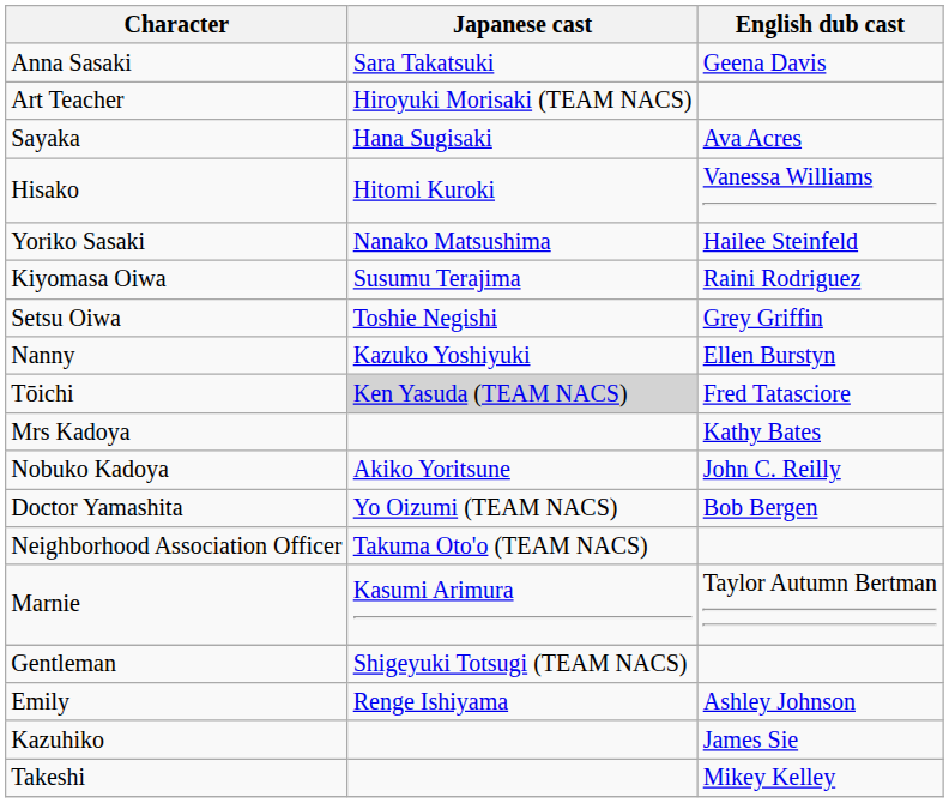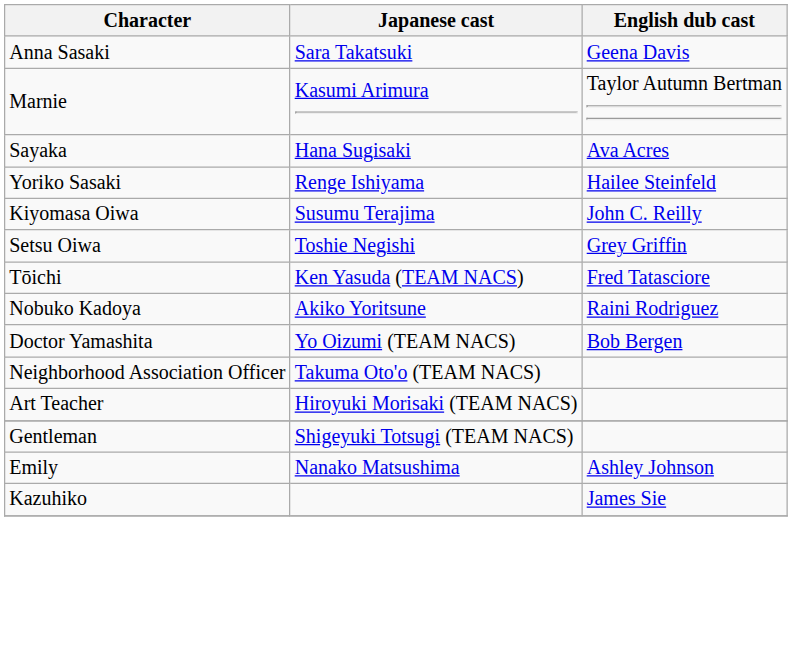 <table class="wikitable">
 <tr>
 <th>Character</th>
 <th>Japanese cast</th>
 <th>English dub cast</th>
 </tr>
 <tr>
 <td>Anna Sasaki</td>
 <td><a href='#'>Sara Takatsuki</a></td>
 <td><a href='#'>Geena Davis</a></td>
 </tr>
 <tr>
-<td>Art Teacher</td>
-<td><a href='#'>Hiroyuki Morisaki</a> (TEAM NACS)</td>
-<td></td>
+<td>Marnie</td>
+<td><a href='#'>Kasumi Arimura</a><hr></td>
+<td>Taylor Autumn Bertman<hr><hr></td>
 </tr>
 <tr>
 <td>Sayaka</td>
 <td><a href='#'>Hana Sugisaki</a></td>
 <td><a href='#'>Ava Acres</a></td>
 </tr>
 <tr>
-<td>Hisako</td>
-<td><a href='#'>Hitomi Kuroki</a></td>
-<td><a href='#'>Vanessa Williams</a><hr></td>
-</tr>
-<tr>
 <td>Yoriko Sasaki</td>
-<td><a href='#'>Nanako Matsushima</a></td>
+<td><a href='#'>Renge Ishiyama</a></td>
 <td><a href='#'>Hailee Steinfeld</a></td>
 </tr>
 <tr>
 <td>Kiyomasa Oiwa</td>
 <td><a href='#'>Susumu Terajima</a></td>
-<td><a href='#'>Raini Rodriguez</a></td>
+<td><a href='#'>John C. Reilly</a></td>
 </tr>
 <tr>
 <td>Setsu Oiwa</td>
 <td><a href='#'>Toshie Negishi</a></td>
 <td><a href='#'>Grey Griffin</a></td>
 </tr>
 <tr>
-<td>Nanny</td>
-<td><a href='#'>Kazuko Yoshiyuki</a></td>
-<td><a href='#'>Ellen Burstyn</a></td>
-</tr>
-<tr>
 <td>Tōichi</td>
-<td style="background: lightgrey;"><a href='#'>Ken Yasuda</a> (<a href='#'>TEAM NACS</a>)</td>
+<td><a href='#'>Ken Yasuda</a> (<a href='#'>TEAM NACS</a>)</td>
 <td><a href='#'>Fred Tatasciore</a></td>
-</tr>
-<tr>
-<td>Mrs Kadoya</td>
-<td></td>
-<td><a href='#'>Kathy Bates</a></td>
 </tr>
 <tr>
 <td>Nobuko Kadoya</td>
 <td><a href='#'>Akiko Yoritsune</a></td>
-<td><a href='#'>John C. Reilly</a></td>
+<td><a href='#'>Raini Rodriguez</a></td>
 </tr>
 <tr>
 <td>Doctor Yamashita</td>
 <td><a href='#'>Yo Oizumi</a> (TEAM NACS)</td>
 <td><a href='#'>Bob Bergen</a></td>
 </tr>
 <tr>
 <td>Neighborhood Association Officer</td>
 <td><a href='#'>Takuma Oto'o</a> (TEAM NACS)</td>
 <td></td>
 </tr>
 <tr>
-<td>Marnie</td>
-<td><a href='#'>Kasumi Arimura</a><hr></td>
-<td>Taylor Autumn Bertman<hr><hr></td>
+<td>Art Teacher</td>
+<td><a href='#'>Hiroyuki Morisaki</a> (TEAM NACS)</td>
+<td></td>
 </tr>
 <tr>
 </tr>
 <tr>
 <td>Gentleman</td>
 <td><a href='#'>Shigeyuki Totsugi</a> (TEAM NACS)</td>
 <td></td>
 </tr>
 <tr>
 <td>Emily</td>
-<td><a href='#'>Renge Ishiyama</a></td>
+<td><a href='#'>Nanako Matsushima</a></td>
 <td><a href='#'>Ashley Johnson</a></td>
 </tr>
 <tr>
 <td>Kazuhiko</td>
 <td></td>
 <td><a href='#'>James Sie</a></td>
 </tr>
 <tr>
-<td>Takeshi</td>
-<td></td>
-<td><a href='#'>Mikey Kelley</a></td>
-</tr>
-<tr>
 </tr>
 </table>
